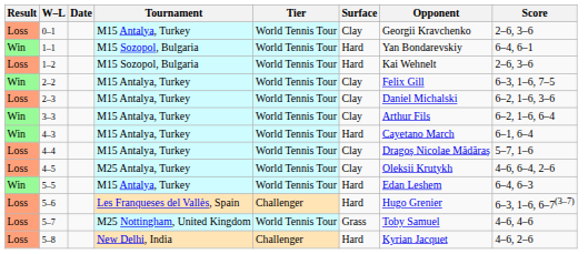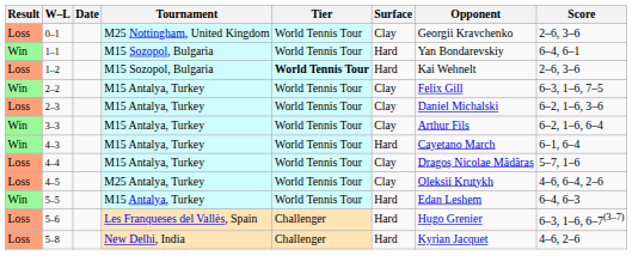 <table class="sortable wikitable">
 <tr>
 <th>Result</th>
 <th class="unsortable">W–L</th>
 <th>Date</th>
 <th>Tournament</th>
 <th>Tier</th>
 <th>Surface</th>
 <th>Opponent</th>
 <th class="unsortable">Score</th>
 </tr>
 <tr>
 <td style="background:#ffa07a;">Loss</td>
 <td><small>0–1</small></td>
 <td></td>
-<td style="background:#cffcff;">M15 <a href='#'>Antalya</a>, Turkey</td>
+<td style="background:#cffcff;">M25 <a href='#'>Nottingham</a>, United Kingdom</td>
 <td style="background:#cffcff;">World Tennis Tour</td>
 <td>Clay</td>
 <td> Georgii Kravchenko</td>
 <td>2–6, 3–6</td>
 </tr>
 <tr>
 <td style="background:#98fb98;">Win</td>
 <td><small>1–1</small></td>
 <td></td>
 <td style="background:#cffcff;">M15 <a href='#'>Sozopol</a>, Bulgaria</td>
 <td style="background:#cffcff;">World Tennis Tour</td>
 <td>Hard</td>
 <td> Yan Bondarevskiy</td>
 <td>6–4, 6–1</td>
 </tr>
 <tr>
 <td style="background:#ffa07a;">Loss</td>
 <td><small>1–2</small></td>
 <td></td>
 <td style="background:#cffcff;">M15 Sozopol, Bulgaria</td>
-<td style="background:#cffcff;">World Tennis Tour</td>
+<td style="background:#cffcff;"><strong>World Tennis Tour</strong></td>
 <td>Hard</td>
 <td> Kai Wehnelt</td>
 <td>2–6, 3–6</td>
 </tr>
 <tr>
 <td style="background:#98fb98;">Win</td>
 <td><small>2–2</small></td>
 <td></td>
 <td style="background:#cffcff;">M15 Antalya, Turkey</td>
 <td style="background:#cffcff;">World Tennis Tour</td>
 <td>Clay</td>
 <td> <a href='#'>Felix Gill</a></td>
 <td>6–3, 1–6, 7–5</td>
 </tr>
 <tr>
 <td style="background:#ffa07a;">Loss</td>
 <td><small>2–3</small></td>
 <td></td>
 <td style="background:#cffcff;">M15 Antalya, Turkey</td>
 <td style="background:#cffcff;">World Tennis Tour</td>
 <td>Clay</td>
 <td> <a href='#'>Daniel Michalski</a></td>
 <td>6–2, 1–6, 3–6</td>
 </tr>
 <tr>
 <td style="background:#98fb98;">Win</td>
 <td><small>3–3</small></td>
 <td></td>
 <td style="background:#cffcff;">M15 Antalya, Turkey</td>
 <td style="background:#cffcff;">World Tennis Tour</td>
 <td>Clay</td>
 <td> <a href='#'>Arthur Fils</a></td>
 <td>6–2, 1–6, 6–4</td>
 </tr>
 <tr>
 <td style="background:#98fb98;">Win</td>
 <td><small>4–3</small></td>
 <td></td>
 <td style="background:#cffcff;">M15 Antalya, Turkey</td>
 <td style="background:#cffcff;">World Tennis Tour</td>
 <td>Hard</td>
 <td> <a href='#'>Cayetano March</a></td>
 <td>6–1, 6–4</td>
 </tr>
 <tr>
 <td style="background:#ffa07a;">Loss</td>
 <td><small>4–4</small></td>
 <td></td>
 <td style="background:#cffcff;">M15 Antalya, Turkey</td>
 <td style="background:#cffcff;">World Tennis Tour</td>
 <td>Clay</td>
 <td> <a href='#'>Dragoș Nicolae Mădăraș</a></td>
 <td>5–7, 1–6</td>
 </tr>
 <tr>
 <td style="background:#ffa07a;">Loss</td>
 <td><small>4–5</small></td>
 <td></td>
 <td style="background:#cffcff;">M25 Antalya, Turkey</td>
 <td style="background:#cffcff;">World Tennis Tour</td>
 <td>Clay</td>
 <td> <a href='#'>Oleksii Krutykh</a></td>
 <td>4–6, 6–4, 2–6</td>
 </tr>
 <tr>
 <td style="background:#98fb98;">Win</td>
 <td><small>5–5</small></td>
 <td></td>
 <td style="background:#cffcff;">M15 <a href='#'>Antalya</a>, Turkey</td>
 <td style="background:#cffcff;">World Tennis Tour</td>
 <td>Hard</td>
 <td> <a href='#'>Edan Leshem</a></td>
 <td>6–4, 6–3</td>
 </tr>
 <tr>
 <td style="background:#ffa07a;">Loss</td>
 <td><small>5–6</small></td>
 <td><a href='#'></a></td>
 <td style="background:moccasin;"><a href='#'>Les Franqueses del Vallès</a>, Spain</td>
 <td style="background:moccasin;">Challenger</td>
 <td>Hard</td>
 <td> <a href='#'>Hugo Grenier</a></td>
 <td>6–3, 1–6, 6–7<sup>(3–7)</sup></td>
 </tr>
 <tr>
 <td style="background:#ffa07a;">Loss</td>
-<td><small>5–7</small></td>
-<td></td>
-<td style="background:#cffcff;">M25 <a href='#'>Nottingham</a>, United Kingdom</td>
-<td style="background:#cffcff;">World Tennis Tour</td>
-<td>Grass</td>
-<td> <a href='#'>Toby Samuel</a></td>
-<td>4–6, 4–6</td>
-</tr>
-<tr>
-<td style="background:#ffa07a;">Loss</td>
 <td><small>5–8</small></td>
 <td><a href='#'></a></td>
 <td style="background:moccasin;"><a href='#'>New Delhi</a>, India</td>
 <td style="background:moccasin;">Challenger</td>
 <td>Hard</td>
 <td> <a href='#'>Kyrian Jacquet</a></td>
 <td>4–6, 2–6</td>
 </tr>
 </table>
